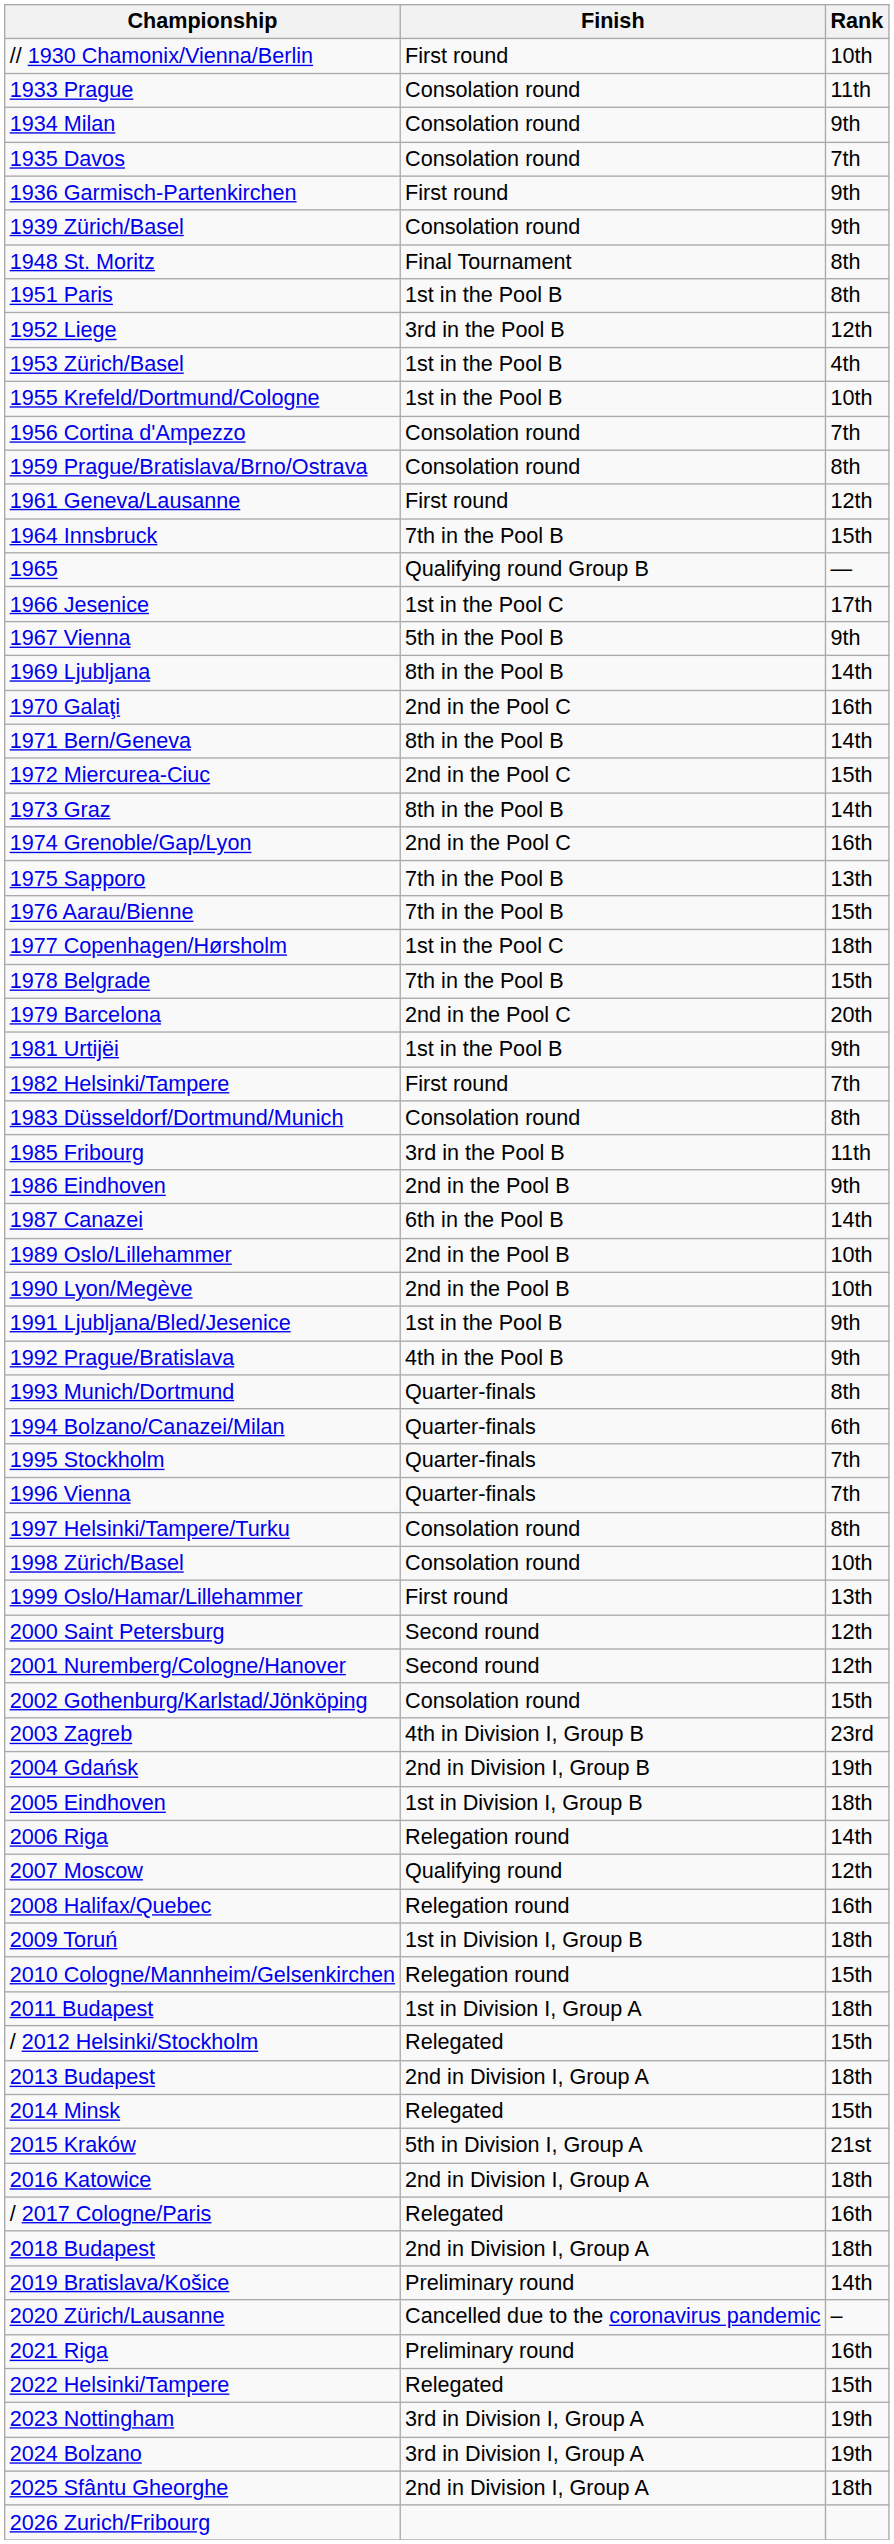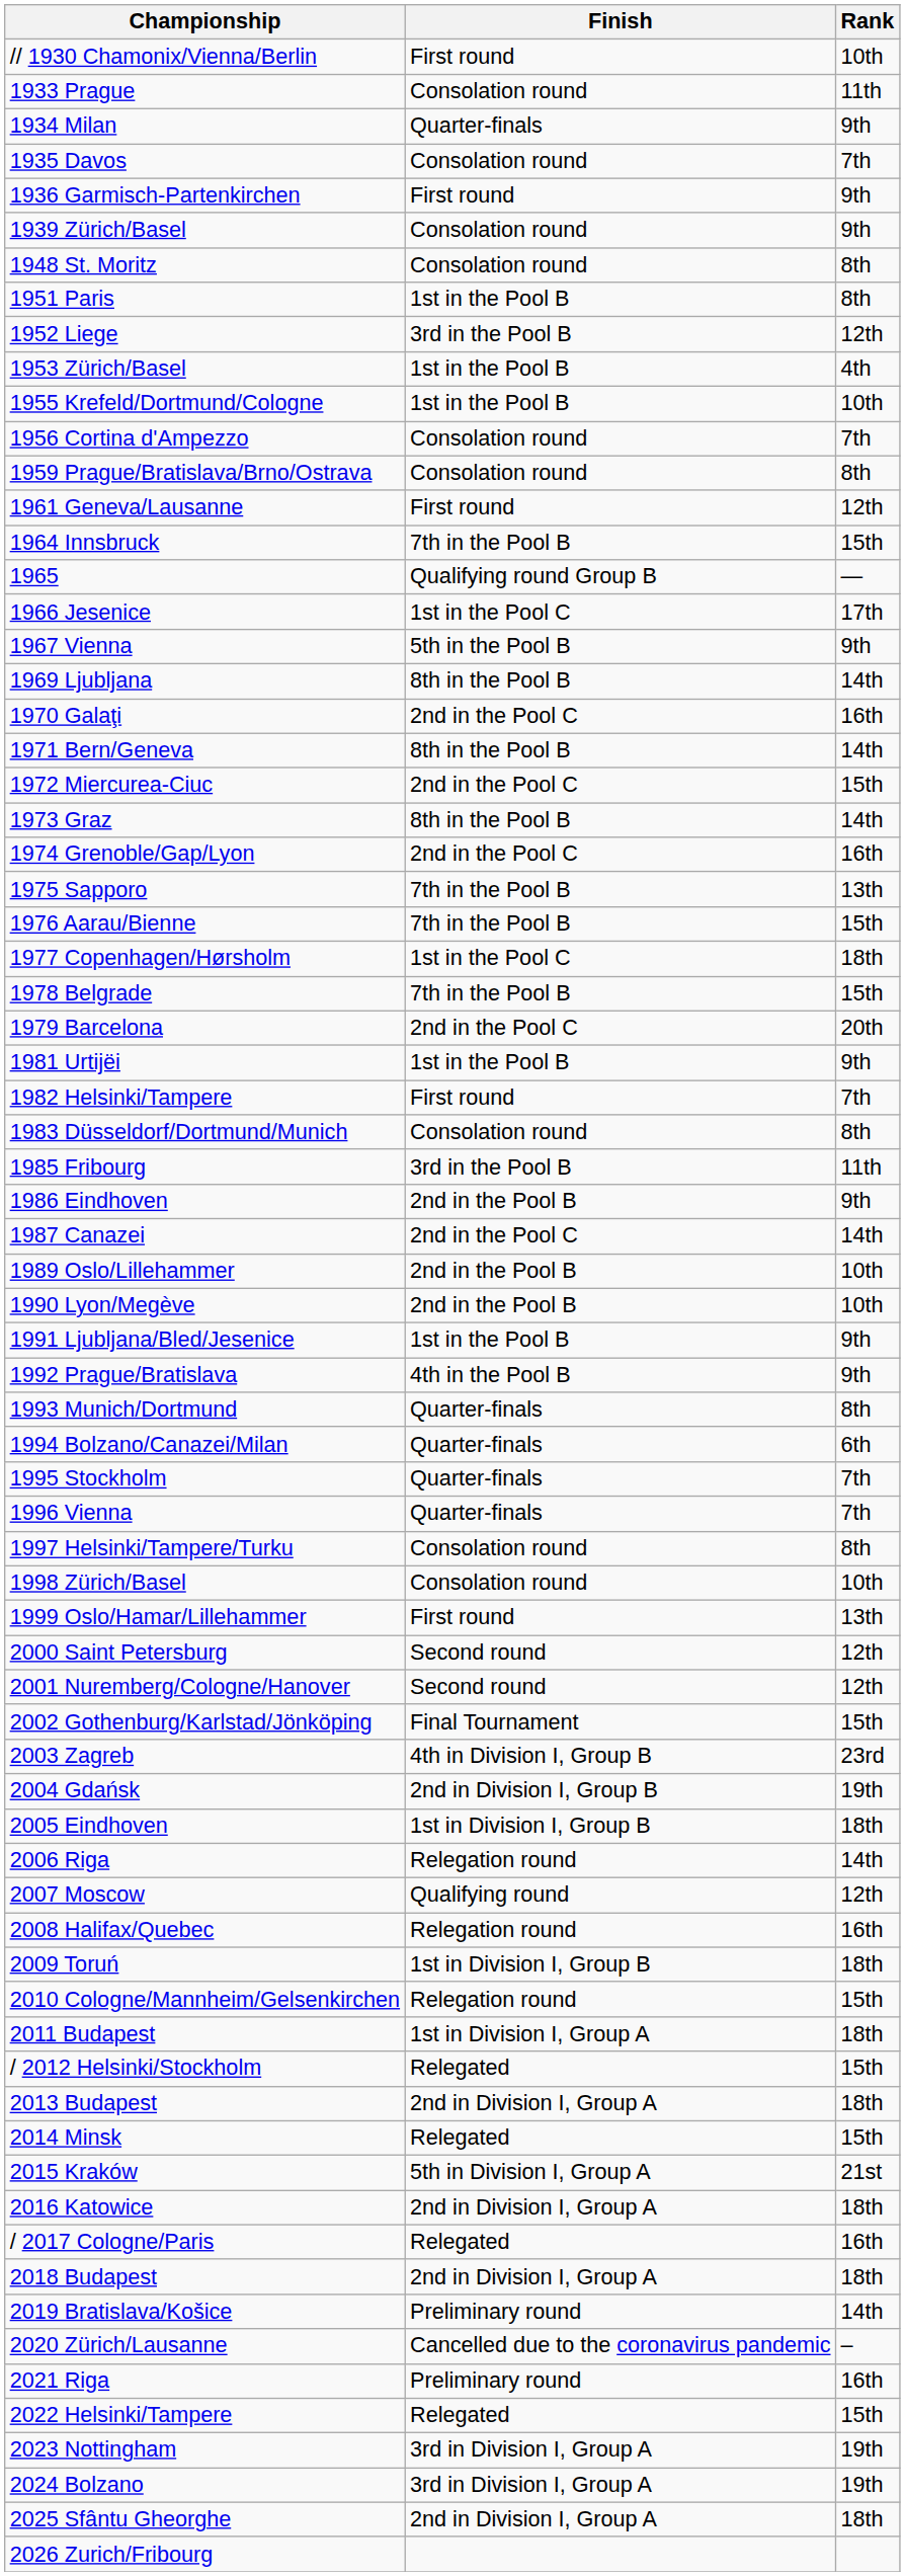 <table class="wikitable sortable">
 <tr>
 <th>Championship</th>
 <th>Finish</th>
 <th>Rank</th>
 </tr>
 <tr>
 <td>// <a href='#'>1930 Chamonix/Vienna/Berlin</a></td>
 <td>First round</td>
 <td>10th</td>
 </tr>
 <tr>
 <td> <a href='#'>1933 Prague</a></td>
 <td>Consolation round</td>
 <td>11th</td>
 </tr>
 <tr>
 <td> <a href='#'>1934 Milan</a></td>
-<td>Consolation round</td>
+<td>Quarter-finals</td>
 <td>9th</td>
 </tr>
 <tr>
 <td> <a href='#'>1935 Davos</a></td>
 <td>Consolation round</td>
 <td>7th</td>
 </tr>
 <tr>
 <td> <a href='#'>1936 Garmisch-Partenkirchen</a></td>
 <td>First round</td>
 <td>9th</td>
 </tr>
 <tr>
 <td> <a href='#'>1939 Zürich/Basel</a></td>
 <td>Consolation round</td>
 <td>9th</td>
 </tr>
 <tr>
 <td> <a href='#'>1948 St. Moritz</a></td>
-<td>Final Tournament</td>
+<td>Consolation round </td>
 <td>8th</td>
 </tr>
 <tr>
 <td> <a href='#'>1951 Paris</a></td>
 <td>1st in the Pool B</td>
 <td>8th</td>
 </tr>
 <tr>
 <td> <a href='#'>1952 Liege</a></td>
 <td>3rd in the Pool B</td>
 <td>12th</td>
 </tr>
 <tr>
 <td> <a href='#'>1953 Zürich/Basel</a></td>
 <td>1st in the Pool B</td>
 <td>4th</td>
 </tr>
 <tr>
 <td> <a href='#'>1955 Krefeld/Dortmund/Cologne</a></td>
 <td>1st in the Pool B</td>
 <td>10th</td>
 </tr>
 <tr>
 <td> <a href='#'>1956 Cortina d'Ampezzo</a></td>
 <td>Consolation round</td>
 <td>7th</td>
 </tr>
 <tr>
 <td> <a href='#'>1959 Prague/Bratislava/Brno/Ostrava</a></td>
 <td>Consolation round</td>
 <td>8th</td>
 </tr>
 <tr>
 <td> <a href='#'>1961 Geneva/Lausanne</a></td>
 <td>First round</td>
 <td>12th</td>
 </tr>
 <tr>
 <td> <a href='#'>1964 Innsbruck</a></td>
 <td>7th in the Pool B</td>
 <td>15th</td>
 </tr>
 <tr>
 <td>  <a href='#'>1965</a></td>
 <td>Qualifying round Group B</td>
 <td>—</td>
 </tr>
 <tr>
 <td> <a href='#'>1966 Jesenice</a></td>
 <td>1st in the Pool C </td>
 <td>17th</td>
 </tr>
 <tr>
 <td> <a href='#'>1967 Vienna</a></td>
 <td>5th in the Pool B</td>
 <td>9th</td>
 </tr>
 <tr>
 <td> <a href='#'>1969 Ljubljana</a></td>
 <td>8th in the Pool B </td>
 <td>14th</td>
 </tr>
 <tr>
 <td> <a href='#'>1970 Galaţi</a></td>
 <td>2nd in the Pool C</td>
 <td>16th</td>
 </tr>
 <tr>
 <td> <a href='#'>1971 Bern/Geneva</a></td>
 <td>8th in the Pool B </td>
 <td>14th</td>
 </tr>
 <tr>
 <td> <a href='#'>1972 Miercurea-Ciuc</a></td>
 <td>2nd in the Pool C </td>
 <td>15th</td>
 </tr>
 <tr>
 <td> <a href='#'>1973 Graz</a></td>
 <td>8th in the Pool B </td>
 <td>14th</td>
 </tr>
 <tr>
 <td> <a href='#'>1974 Grenoble/Gap/Lyon</a></td>
 <td>2nd in the Pool C </td>
 <td>16th</td>
 </tr>
 <tr>
 <td> <a href='#'>1975 Sapporo</a></td>
 <td>7th in the Pool B</td>
 <td>13th</td>
 </tr>
 <tr>
 <td> <a href='#'>1976 Aarau/Bienne</a></td>
 <td>7th in the Pool B </td>
 <td>15th</td>
 </tr>
 <tr>
 <td> <a href='#'>1977 Copenhagen/Hørsholm</a></td>
 <td>1st in the Pool C </td>
 <td>18th</td>
 </tr>
 <tr>
 <td> <a href='#'>1978 Belgrade</a></td>
 <td>7th in the Pool B </td>
 <td>15th</td>
 </tr>
 <tr>
 <td> <a href='#'>1979 Barcelona</a></td>
 <td>2nd in the Pool C </td>
 <td>20th</td>
 </tr>
 <tr>
 <td> <a href='#'>1981 Urtijëi</a></td>
 <td>1st in the Pool B </td>
 <td>9th</td>
 </tr>
 <tr>
 <td> <a href='#'>1982 Helsinki/Tampere</a></td>
 <td>First round</td>
 <td>7th</td>
 </tr>
 <tr>
 <td> <a href='#'>1983 Düsseldorf/Dortmund/Munich</a></td>
 <td>Consolation round </td>
 <td>8th</td>
 </tr>
 <tr>
 <td> <a href='#'>1985 Fribourg</a></td>
 <td>3rd in the Pool B</td>
 <td>11th</td>
 </tr>
 <tr>
 <td> <a href='#'>1986 Eindhoven</a></td>
 <td>2nd in the Pool B</td>
 <td>9th</td>
 </tr>
 <tr>
 <td> <a href='#'>1987 Canazei</a></td>
-<td>6th in the Pool B</td>
+<td>2nd in the Pool C </td>
 <td>14th</td>
 </tr>
 <tr>
 <td> <a href='#'>1989 Oslo/Lillehammer</a></td>
 <td>2nd in the Pool B</td>
 <td>10th</td>
 </tr>
 <tr>
 <td> <a href='#'>1990 Lyon/Megève</a></td>
 <td>2nd in the Pool B</td>
 <td>10th</td>
 </tr>
 <tr>
 <td> <a href='#'>1991 Ljubljana/Bled/Jesenice</a></td>
 <td>1st in the Pool B </td>
 <td>9th</td>
 </tr>
 <tr>
 <td> <a href='#'>1992 Prague/Bratislava</a></td>
 <td>4th in the Pool B</td>
 <td>9th</td>
 </tr>
 <tr>
 <td> <a href='#'>1993 Munich/Dortmund</a></td>
 <td>Quarter-finals</td>
 <td>8th</td>
 </tr>
 <tr>
 <td> <a href='#'>1994 Bolzano/Canazei/Milan</a></td>
 <td>Quarter-finals</td>
 <td>6th</td>
 </tr>
 <tr>
 <td> <a href='#'>1995 Stockholm</a></td>
 <td>Quarter-finals</td>
 <td>7th</td>
 </tr>
 <tr>
 <td> <a href='#'>1996 Vienna</a></td>
 <td>Quarter-finals</td>
 <td>7th</td>
 </tr>
 <tr>
 <td> <a href='#'>1997 Helsinki/Tampere/Turku</a></td>
 <td>Consolation round</td>
 <td>8th</td>
 </tr>
 <tr>
 <td> <a href='#'>1998 Zürich/Basel</a></td>
 <td>Consolation round</td>
 <td>10th</td>
 </tr>
 <tr>
 <td> <a href='#'>1999 Oslo/Hamar/Lillehammer</a></td>
 <td>First round</td>
 <td>13th</td>
 </tr>
 <tr>
 <td> <a href='#'>2000 Saint Petersburg</a></td>
 <td>Second round</td>
 <td>12th</td>
 </tr>
 <tr>
 <td> <a href='#'>2001 Nuremberg/Cologne/Hanover</a></td>
 <td>Second round</td>
 <td>12th</td>
 </tr>
 <tr>
 <td> <a href='#'>2002 Gothenburg/Karlstad/Jönköping</a></td>
-<td>Consolation round </td>
+<td>Final Tournament</td>
 <td>15th</td>
 </tr>
 <tr>
 <td> <a href='#'>2003 Zagreb</a></td>
 <td>4th in Division I, Group B</td>
 <td>23rd</td>
 </tr>
 <tr>
 <td> <a href='#'>2004 Gdańsk</a></td>
 <td>2nd in Division I, Group B</td>
 <td>19th</td>
 </tr>
 <tr>
 <td> <a href='#'>2005 Eindhoven</a></td>
 <td>1st in Division I, Group B </td>
 <td>18th</td>
 </tr>
 <tr>
 <td> <a href='#'>2006 Riga</a></td>
 <td>Relegation round</td>
 <td>14th</td>
 </tr>
 <tr>
 <td> <a href='#'>2007 Moscow</a></td>
 <td>Qualifying round</td>
 <td>12th</td>
 </tr>
 <tr>
 <td> <a href='#'>2008 Halifax/Quebec</a></td>
 <td>Relegation round </td>
 <td>16th</td>
 </tr>
 <tr>
 <td> <a href='#'>2009 Toruń</a></td>
 <td>1st in Division I, Group B </td>
 <td>18th</td>
 </tr>
 <tr>
 <td> <a href='#'>2010 Cologne/Mannheim/Gelsenkirchen</a></td>
 <td>Relegation round </td>
 <td>15th</td>
 </tr>
 <tr>
 <td> <a href='#'>2011 Budapest</a></td>
 <td>1st in Division I, Group A </td>
 <td>18th</td>
 </tr>
 <tr>
 <td>/ <a href='#'>2012 Helsinki/Stockholm</a></td>
 <td>Relegated </td>
 <td>15th</td>
 </tr>
 <tr>
 <td> <a href='#'>2013 Budapest</a></td>
 <td>2nd in Division I, Group A </td>
 <td>18th</td>
 </tr>
 <tr>
 <td> <a href='#'>2014 Minsk</a></td>
 <td>Relegated </td>
 <td>15th</td>
 </tr>
 <tr>
 <td> <a href='#'>2015 Kraków</a></td>
 <td>5th in Division I, Group A</td>
 <td>21st</td>
 </tr>
 <tr>
 <td> <a href='#'>2016 Katowice</a></td>
 <td>2nd in Division I, Group A </td>
 <td>18th</td>
 </tr>
 <tr>
 <td>/ <a href='#'>2017 Cologne/Paris</a></td>
 <td>Relegated </td>
 <td>16th</td>
 </tr>
 <tr>
 <td> <a href='#'>2018 Budapest</a></td>
 <td>2nd in Division I, Group A </td>
 <td>18th</td>
 </tr>
 <tr>
 <td> <a href='#'>2019 Bratislava/Košice</a></td>
 <td>Preliminary round</td>
 <td>14th</td>
 </tr>
 <tr>
 <td> <a href='#'>2020 Zürich/Lausanne</a></td>
 <td>Cancelled due to the <a href='#'>coronavirus pandemic</a></td>
 <td>–</td>
 </tr>
 <tr>
 <td> <a href='#'>2021 Riga</a></td>
 <td>Preliminary round</td>
 <td>16th</td>
 </tr>
 <tr>
 <td> <a href='#'>2022 Helsinki/Tampere</a></td>
 <td>Relegated </td>
 <td>15th</td>
 </tr>
 <tr>
 <td> <a href='#'>2023 Nottingham</a></td>
 <td>3rd in Division I, Group A</td>
 <td>19th</td>
 </tr>
 <tr>
 <td> <a href='#'>2024 Bolzano</a></td>
 <td>3rd in Division I, Group A</td>
 <td>19th</td>
 </tr>
 <tr>
 <td> <a href='#'>2025 Sfântu Gheorghe</a></td>
 <td>2nd in Division I, Group A </td>
 <td>18th</td>
 </tr>
 <tr>
 <td> <a href='#'>2026 Zurich/Fribourg</a></td>
 <td></td>
 <td></td>
 </tr>
 </table>
